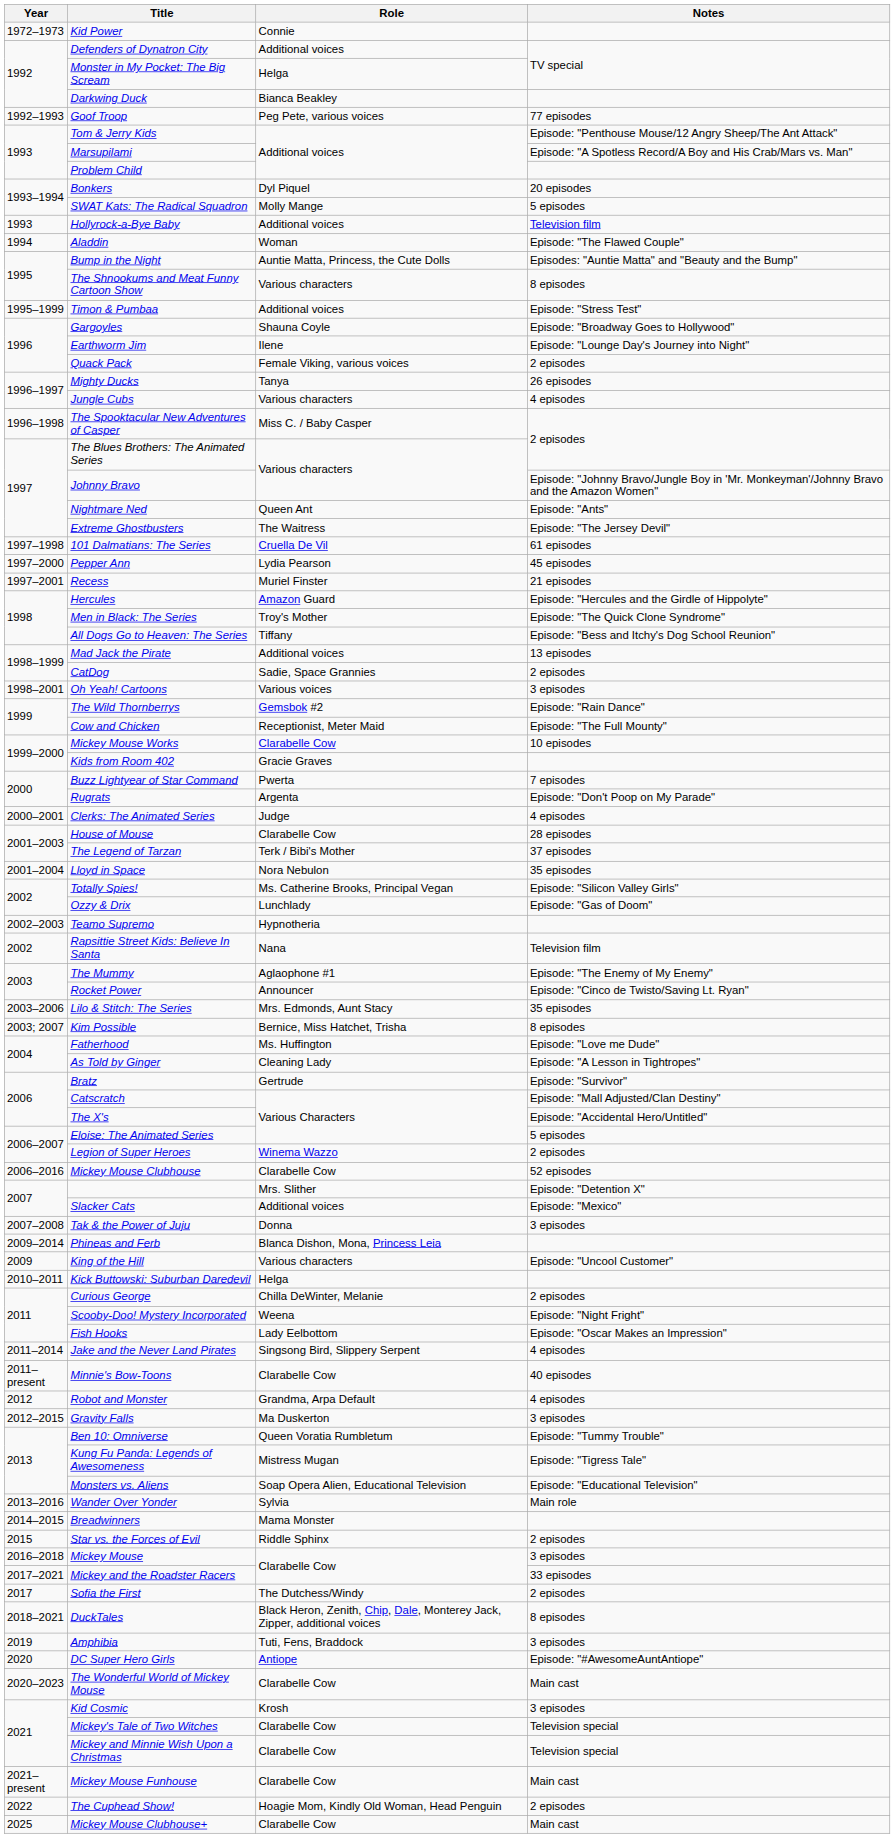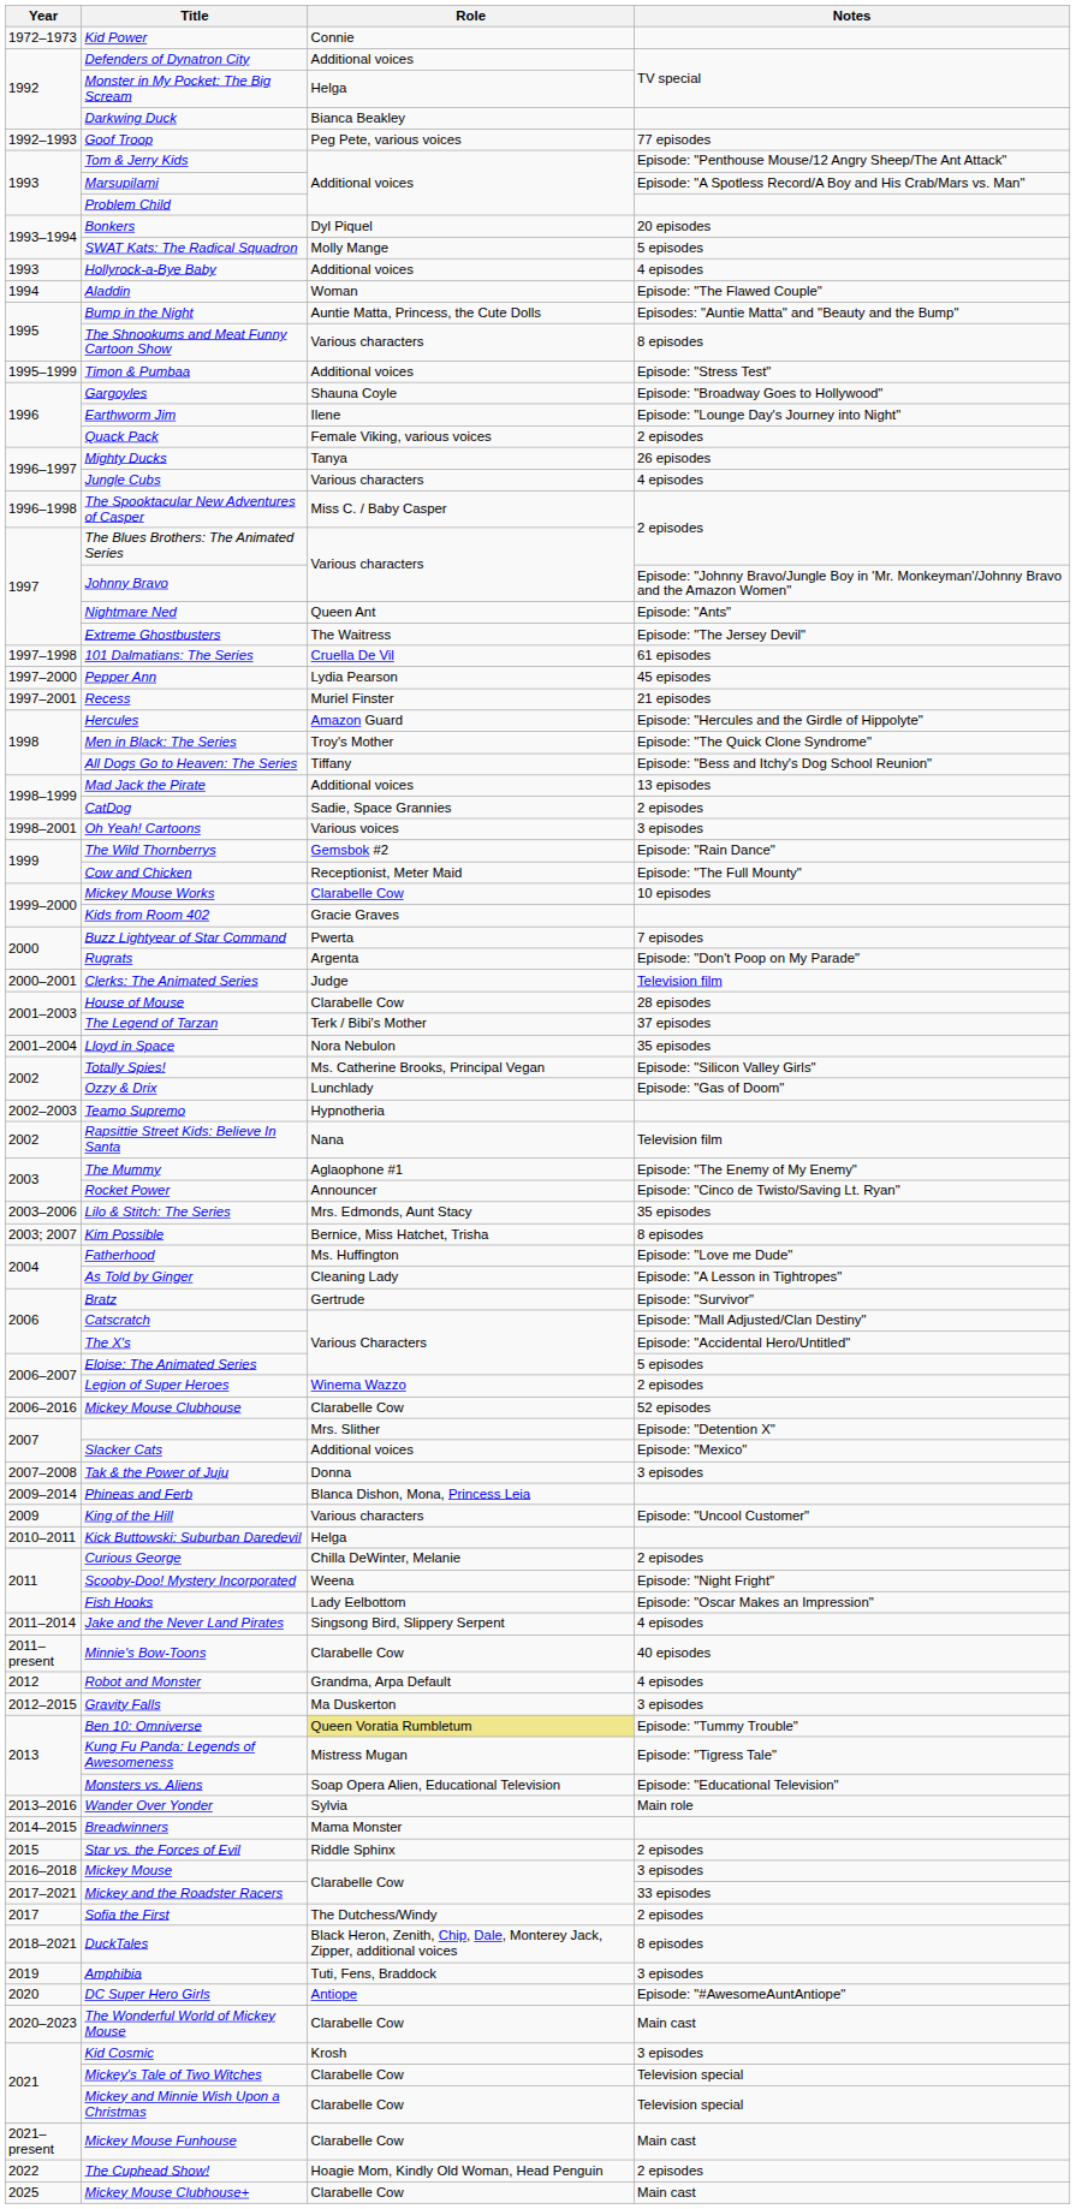 <table class = "wikitable sortable">
 <tr>
 <th>Year</th>
 <th>Title</th>
 <th>Role</th>
 <th class = "unsortable">Notes</th>
 </tr>
 <tr>
 <td>1972–1973</td>
 <td><em><a href='#'>Kid Power</a></em></td>
 <td>Connie</td>
 <td></td>
 </tr>
 <tr>
 <td rowspan="3">1992</td>
 <td><em><a href='#'>Defenders of Dynatron City</a></em></td>
 <td>Additional voices</td>
 <td rowspan="2">TV special</td>
 </tr>
 <tr>
 <td><em><a href='#'>Monster in My Pocket: The Big Scream</a></em></td>
 <td>Helga</td>
 </tr>
 <tr>
 <td><em><a href='#'>Darkwing Duck</a></em></td>
 <td>Bianca Beakley</td>
 <td></td>
 </tr>
 <tr>
 <td>1992–1993</td>
 <td><em><a href='#'>Goof Troop</a></em></td>
 <td>Peg Pete, various voices</td>
 <td>77 episodes</td>
 </tr>
 <tr>
 <td rowspan="3">1993</td>
 <td><em><a href='#'>Tom & Jerry Kids</a></em></td>
 <td rowspan="3">Additional voices</td>
 <td>Episode: "Penthouse Mouse/12 Angry Sheep/The Ant Attack"</td>
 </tr>
 <tr>
 <td><em><a href='#'>Marsupilami</a></em></td>
 <td>Episode: "A Spotless Record/A Boy and His Crab/Mars vs. Man"</td>
 </tr>
 <tr>
 <td><em><a href='#'>Problem Child</a></em></td>
 <td></td>
 </tr>
 <tr>
 <td rowspan="2">1993–1994</td>
 <td><em><a href='#'>Bonkers</a></em></td>
 <td>Dyl Piquel</td>
 <td>20 episodes</td>
 </tr>
 <tr>
 <td><em><a href='#'>SWAT Kats: The Radical Squadron</a></em></td>
 <td>Molly Mange</td>
 <td>5 episodes</td>
 </tr>
 <tr>
 <td>1993</td>
 <td><em><a href='#'>Hollyrock-a-Bye Baby</a></em></td>
 <td>Additional voices</td>
-<td><a href='#'>Television film</a></td>
+<td>4 episodes</td>
 </tr>
 <tr>
 <td>1994</td>
 <td><em><a href='#'>Aladdin</a></em></td>
 <td>Woman</td>
 <td>Episode: "The Flawed Couple"</td>
 </tr>
 <tr>
 <td rowspan="2">1995</td>
 <td><em><a href='#'>Bump in the Night</a></em></td>
 <td>Auntie Matta, Princess, the Cute Dolls</td>
 <td>Episodes: "Auntie Matta" and "Beauty and the Bump"</td>
 </tr>
 <tr>
 <td><em><a href='#'>The Shnookums and Meat Funny Cartoon Show</a></em></td>
 <td>Various characters</td>
 <td>8 episodes</td>
 </tr>
 <tr>
 <td>1995–1999</td>
 <td><em><a href='#'>Timon & Pumbaa</a></em></td>
 <td>Additional voices</td>
 <td>Episode: "Stress Test"</td>
 </tr>
 <tr>
 <td rowspan="3">1996</td>
 <td><em><a href='#'>Gargoyles</a></em></td>
 <td>Shauna Coyle</td>
 <td>Episode: "Broadway Goes to Hollywood"</td>
 </tr>
 <tr>
 <td><em><a href='#'>Earthworm Jim</a></em></td>
 <td>Ilene</td>
 <td>Episode: "Lounge Day's Journey into Night"</td>
 </tr>
 <tr>
 <td><em><a href='#'>Quack Pack</a></em></td>
 <td>Female Viking, various voices</td>
 <td>2 episodes</td>
 </tr>
 <tr>
 <td rowspan="2">1996–1997</td>
 <td><em><a href='#'>Mighty Ducks</a></em></td>
 <td>Tanya</td>
 <td>26 episodes</td>
 </tr>
 <tr>
 <td><em><a href='#'>Jungle Cubs</a></em></td>
 <td>Various characters</td>
 <td>4 episodes</td>
 </tr>
 <tr>
 <td>1996–1998</td>
 <td><em><a href='#'>The Spooktacular New Adventures of Casper</a></em></td>
 <td>Miss C. / Baby Casper</td>
 <td rowspan="2">2 episodes</td>
 </tr>
 <tr>
 <td rowspan="4">1997</td>
 <td><em>The Blues Brothers: The Animated Series</em></td>
 <td rowspan="2">Various characters</td>
 </tr>
 <tr>
 <td><em><a href='#'>Johnny Bravo</a></em></td>
 <td>Episode: "Johnny Bravo/Jungle Boy in 'Mr. Monkeyman'/Johnny Bravo and the Amazon Women"</td>
 </tr>
 <tr>
 <td><em><a href='#'>Nightmare Ned</a></em></td>
 <td>Queen Ant</td>
 <td>Episode: "Ants"</td>
 </tr>
 <tr>
 <td><em><a href='#'>Extreme Ghostbusters</a></em></td>
 <td>The Waitress</td>
 <td>Episode: "The Jersey Devil"</td>
 </tr>
 <tr>
 <td>1997–1998</td>
 <td><em><a href='#'>101 Dalmatians: The Series</a></em></td>
 <td><a href='#'>Cruella De Vil</a></td>
 <td>61 episodes</td>
 </tr>
 <tr>
 <td>1997–2000</td>
 <td><em><a href='#'>Pepper Ann</a></em></td>
 <td>Lydia Pearson</td>
 <td>45 episodes</td>
 </tr>
 <tr>
 <td>1997–2001</td>
 <td><em><a href='#'>Recess</a></em></td>
 <td>Muriel Finster</td>
 <td>21 episodes</td>
 </tr>
 <tr>
 <td rowspan="3">1998</td>
 <td><em><a href='#'>Hercules</a></em></td>
 <td><a href='#'>Amazon</a> Guard</td>
 <td>Episode: "Hercules and the Girdle of Hippolyte"</td>
 </tr>
 <tr>
 <td><em><a href='#'>Men in Black: The Series</a></em></td>
 <td>Troy's Mother</td>
 <td>Episode: "The Quick Clone Syndrome"</td>
 </tr>
 <tr>
 <td><em><a href='#'>All Dogs Go to Heaven: The Series</a></em></td>
 <td>Tiffany</td>
 <td>Episode: "Bess and Itchy's Dog School Reunion"</td>
 </tr>
 <tr>
 <td rowspan="2">1998–1999</td>
 <td><em><a href='#'>Mad Jack the Pirate</a></em></td>
 <td>Additional voices</td>
 <td>13 episodes</td>
 </tr>
 <tr>
 <td><em><a href='#'>CatDog</a></em></td>
 <td>Sadie, Space Grannies</td>
 <td>2 episodes</td>
 </tr>
 <tr>
 <td>1998–2001</td>
 <td><em><a href='#'>Oh Yeah! Cartoons</a></em></td>
 <td>Various voices</td>
 <td>3 episodes</td>
 </tr>
 <tr>
 <td rowspan="2">1999</td>
 <td><em><a href='#'>The Wild Thornberrys</a></em></td>
 <td><a href='#'>Gemsbok</a> #2</td>
 <td>Episode: "Rain Dance"</td>
 </tr>
 <tr>
 <td><em><a href='#'>Cow and Chicken</a></em></td>
 <td>Receptionist, Meter Maid</td>
 <td>Episode: "The Full Mounty"</td>
 </tr>
 <tr>
 <td rowspan="2">1999–2000</td>
 <td><em><a href='#'>Mickey Mouse Works</a></em></td>
 <td><a href='#'>Clarabelle Cow</a></td>
 <td>10 episodes</td>
 </tr>
 <tr>
 <td><em><a href='#'>Kids from Room 402</a></em></td>
 <td>Gracie Graves</td>
 <td></td>
 </tr>
 <tr>
 <td rowspan="2">2000</td>
 <td><em><a href='#'>Buzz Lightyear of Star Command</a></em></td>
 <td>Pwerta</td>
 <td>7 episodes</td>
 </tr>
 <tr>
 <td><em><a href='#'>Rugrats</a></em></td>
 <td>Argenta</td>
 <td>Episode: "Don't Poop on My Parade"</td>
 </tr>
 <tr>
 <td>2000–2001</td>
 <td><em><a href='#'>Clerks: The Animated Series</a></em></td>
 <td>Judge</td>
-<td>4 episodes</td>
+<td><a href='#'>Television film</a></td>
 </tr>
 <tr>
 <td rowspan="2">2001–2003</td>
 <td><em><a href='#'>House of Mouse</a></em></td>
 <td>Clarabelle Cow</td>
 <td>28 episodes</td>
 </tr>
 <tr>
 <td><em><a href='#'>The Legend of Tarzan</a></em></td>
 <td>Terk / Bibi's Mother</td>
 <td>37 episodes</td>
 </tr>
 <tr>
 <td>2001–2004</td>
 <td><em><a href='#'>Lloyd in Space</a></em></td>
 <td>Nora Nebulon</td>
 <td>35 episodes</td>
 </tr>
 <tr>
 <td rowspan="2">2002</td>
 <td><em><a href='#'>Totally Spies!</a></em></td>
 <td>Ms. Catherine Brooks, Principal Vegan</td>
 <td>Episode: "Silicon Valley Girls"</td>
 </tr>
 <tr>
 <td><em><a href='#'>Ozzy & Drix</a></em></td>
 <td>Lunchlady</td>
 <td>Episode: "Gas of Doom"</td>
 </tr>
 <tr>
 <td>2002–2003</td>
 <td><em><a href='#'>Teamo Supremo</a></em></td>
 <td>Hypnotheria</td>
 <td></td>
 </tr>
 <tr>
 <td>2002</td>
 <td><em><a href='#'>Rapsittie Street Kids: Believe In Santa</a></em></td>
 <td>Nana</td>
 <td>Television film</td>
 </tr>
 <tr>
 <td rowspan="2">2003</td>
 <td><em><a href='#'>The Mummy</a></em></td>
 <td>Aglaophone #1</td>
 <td>Episode: "The Enemy of My Enemy"</td>
 </tr>
 <tr>
 <td><em><a href='#'>Rocket Power</a></em></td>
 <td>Announcer</td>
 <td>Episode: "Cinco de Twisto/Saving Lt. Ryan"</td>
 </tr>
 <tr>
 <td>2003–2006</td>
 <td><em><a href='#'>Lilo & Stitch: The Series</a></em></td>
 <td>Mrs. Edmonds, Aunt Stacy</td>
 <td>35 episodes</td>
 </tr>
 <tr>
 <td>2003; 2007</td>
 <td><em><a href='#'>Kim Possible</a></em></td>
 <td>Bernice, Miss Hatchet, Trisha</td>
 <td>8 episodes</td>
 </tr>
 <tr>
 <td rowspan="2">2004</td>
 <td><em><a href='#'>Fatherhood</a></em></td>
 <td>Ms. Huffington</td>
 <td>Episode: "Love me Dude"</td>
 </tr>
 <tr>
 <td><em><a href='#'>As Told by Ginger</a></em></td>
 <td>Cleaning Lady</td>
 <td>Episode: "A Lesson in Tightropes"</td>
 </tr>
 <tr>
 <td rowspan="3">2006</td>
 <td><em><a href='#'>Bratz</a></em></td>
 <td>Gertrude</td>
 <td>Episode: "Survivor"</td>
 </tr>
 <tr>
 <td><em><a href='#'>Catscratch</a></em></td>
 <td rowspan="3">Various Characters</td>
 <td>Episode: "Mall Adjusted/Clan Destiny"</td>
 </tr>
 <tr>
 <td><em><a href='#'>The X's</a></em></td>
 <td>Episode: "Accidental Hero/Untitled"</td>
 </tr>
 <tr>
 <td rowspan="2">2006–2007</td>
 <td><em><a href='#'>Eloise: The Animated Series</a></em></td>
 <td>5 episodes</td>
 </tr>
 <tr>
 <td><em><a href='#'>Legion of Super Heroes</a></em></td>
 <td><a href='#'>Winema Wazzo</a></td>
 <td>2 episodes</td>
 </tr>
 <tr>
 <td>2006–2016</td>
 <td><em><a href='#'>Mickey Mouse Clubhouse</a></em></td>
 <td>Clarabelle Cow</td>
 <td>52 episodes</td>
 </tr>
 <tr>
 <td rowspan="2">2007</td>
 <td><em></em></td>
 <td>Mrs. Slither</td>
 <td>Episode: "Detention X"</td>
 </tr>
 <tr>
 <td><em><a href='#'>Slacker Cats</a></em></td>
 <td>Additional voices</td>
 <td>Episode: "Mexico"</td>
 </tr>
 <tr>
 <td>2007–2008</td>
 <td><em><a href='#'>Tak & the Power of Juju</a></em></td>
 <td>Donna</td>
 <td>3 episodes</td>
 </tr>
 <tr>
 <td>2009–2014</td>
 <td><em><a href='#'>Phineas and Ferb</a></em></td>
 <td>Blanca Dishon, Mona, <a href='#'>Princess Leia</a></td>
 <td></td>
 </tr>
 <tr>
 <td>2009</td>
 <td><em><a href='#'>King of the Hill</a></em></td>
 <td>Various characters</td>
 <td>Episode: "Uncool Customer"</td>
 </tr>
 <tr>
 <td>2010–2011</td>
 <td><em><a href='#'>Kick Buttowski: Suburban Daredevil</a></em></td>
 <td>Helga</td>
 <td></td>
 </tr>
 <tr>
 <td rowspan="3">2011</td>
 <td><em><a href='#'>Curious George</a></em></td>
 <td>Chilla DeWinter, Melanie</td>
 <td>2 episodes</td>
 </tr>
 <tr>
 <td><em><a href='#'>Scooby-Doo! Mystery Incorporated</a></em></td>
 <td>Weena</td>
 <td>Episode: "Night Fright"</td>
 </tr>
 <tr>
 <td><em><a href='#'>Fish Hooks</a></em></td>
 <td>Lady Eelbottom</td>
 <td>Episode: "Oscar Makes an Impression"</td>
 </tr>
 <tr>
 <td>2011–2014</td>
 <td><em><a href='#'>Jake and the Never Land Pirates</a></em></td>
 <td>Singsong Bird, Slippery Serpent</td>
 <td>4 episodes</td>
 </tr>
 <tr>
 <td>2011–present</td>
 <td><em><a href='#'>Minnie's Bow-Toons</a></em></td>
 <td>Clarabelle Cow</td>
 <td>40 episodes</td>
 </tr>
 <tr>
 <td>2012</td>
 <td><em><a href='#'>Robot and Monster</a></em></td>
 <td>Grandma, Arpa Default</td>
 <td>4 episodes</td>
 </tr>
 <tr>
 <td>2012–2015</td>
 <td><em><a href='#'>Gravity Falls</a></em></td>
 <td>Ma Duskerton</td>
 <td>3 episodes</td>
 </tr>
 <tr>
 <td rowspan="3">2013</td>
 <td><em><a href='#'>Ben 10: Omniverse</a></em></td>
-<td>Queen Voratia Rumbletum</td>
+<td style="background: khaki;">Queen Voratia Rumbletum</td>
 <td>Episode: "Tummy Trouble"</td>
 </tr>
 <tr>
 <td><em><a href='#'>Kung Fu Panda: Legends of Awesomeness</a></em></td>
 <td>Mistress Mugan</td>
 <td>Episode: "Tigress Tale"</td>
 </tr>
 <tr>
 <td><em><a href='#'>Monsters vs. Aliens</a></em></td>
 <td>Soap Opera Alien, Educational Television</td>
 <td>Episode: "Educational Television"</td>
 </tr>
 <tr>
 <td>2013–2016</td>
 <td><em><a href='#'>Wander Over Yonder</a></em></td>
 <td>Sylvia</td>
 <td>Main role</td>
 </tr>
 <tr>
 <td>2014–2015</td>
 <td><em><a href='#'>Breadwinners</a></em></td>
 <td>Mama Monster</td>
 <td></td>
 </tr>
 <tr>
 <td>2015</td>
 <td><em><a href='#'>Star vs. the Forces of Evil</a></em></td>
 <td>Riddle Sphinx</td>
 <td>2 episodes</td>
 </tr>
 <tr>
 <td>2016–2018</td>
 <td><em><a href='#'>Mickey Mouse</a></em></td>
 <td rowspan="2">Clarabelle Cow</td>
 <td>3 episodes</td>
 </tr>
 <tr>
 <td>2017–2021</td>
 <td><em><a href='#'>Mickey and the Roadster Racers</a></em></td>
 <td>33 episodes</td>
 </tr>
 <tr>
 <td>2017</td>
 <td><em><a href='#'>Sofia the First</a></em></td>
 <td>The Dutchess/Windy</td>
 <td>2 episodes</td>
 </tr>
 <tr>
 <td>2018–2021</td>
 <td><em><a href='#'>DuckTales</a></em></td>
 <td>Black Heron, Zenith, <a href='#'>Chip</a>, <a href='#'>Dale</a>, Monterey Jack, Zipper, additional voices</td>
 <td>8 episodes</td>
 </tr>
 <tr>
 <td>2019</td>
 <td><em><a href='#'>Amphibia</a></em></td>
 <td>Tuti, Fens, Braddock</td>
 <td>3 episodes</td>
 </tr>
 <tr>
 <td>2020</td>
 <td><em><a href='#'>DC Super Hero Girls</a></em></td>
 <td><a href='#'>Antiope</a></td>
 <td>Episode: "#AwesomeAuntAntiope"</td>
 </tr>
 <tr>
 <td>2020–2023</td>
 <td><em><a href='#'>The Wonderful World of Mickey Mouse</a></em></td>
 <td>Clarabelle Cow</td>
 <td>Main cast</td>
 </tr>
 <tr>
 <td rowspan="3">2021</td>
 <td><em><a href='#'>Kid Cosmic</a></em></td>
 <td>Krosh</td>
 <td>3 episodes</td>
 </tr>
 <tr>
 <td><em><a href='#'>Mickey's Tale of Two Witches</a></em></td>
 <td>Clarabelle Cow</td>
 <td>Television special</td>
 </tr>
 <tr>
 <td><em><a href='#'>Mickey and Minnie Wish Upon a Christmas</a></em></td>
 <td>Clarabelle Cow</td>
 <td>Television special</td>
 </tr>
 <tr>
 <td>2021–present</td>
 <td><em><a href='#'>Mickey Mouse Funhouse</a></em></td>
 <td>Clarabelle Cow</td>
 <td>Main cast</td>
 </tr>
 <tr>
 <td>2022</td>
 <td><em><a href='#'>The Cuphead Show!</a></em></td>
 <td>Hoagie Mom, Kindly Old Woman, Head Penguin</td>
 <td>2 episodes</td>
 </tr>
 <tr>
 <td>2025</td>
 <td><em><a href='#'>Mickey Mouse Clubhouse+</a></em></td>
 <td>Clarabelle Cow</td>
 <td>Main cast</td>
 </tr>
 </table>
